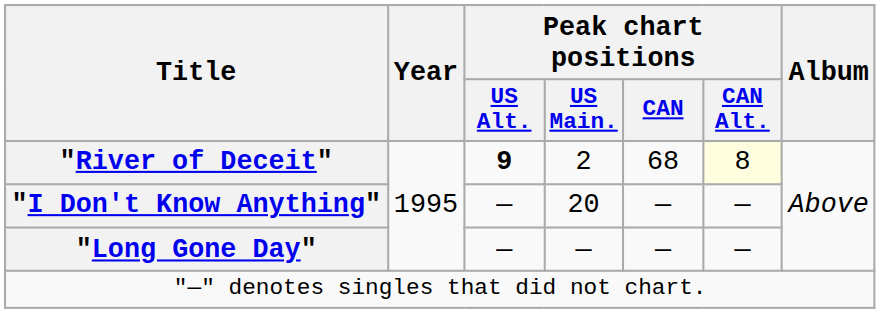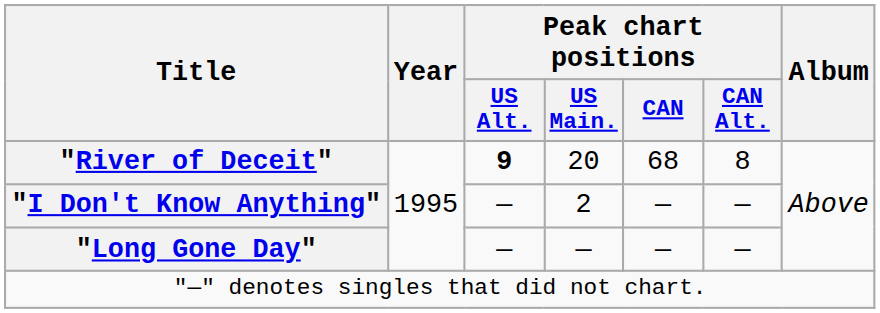 <table class="wikitable plainrowheaders">
 <tr>
 <th rowspan="2">Title</th>
 <th rowspan="2">Year</th>
 <th colspan="4">Peak chart positions</th>
 <th rowspan="2">Album</th>
 </tr>
 <tr>
 <th style="width:3em;font-size:85%"><a href='#'>US Alt.</a><br></th>
 <th style="width:3em;font-size:85%"><a href='#'>US Main.</a><br></th>
 <th style="width:3em;font-size:85%"><a href='#'>CAN</a><br></th>
 <th style="width:3em;font-size:85%"><a href='#'>CAN Alt.</a><br></th>
 </tr>
 <tr>
 <th scope="row">"<a href='#'>River of Deceit</a>"</th>
 <td rowspan="3">1995</td>
 <td align="center"><strong>9</strong></td>
-<td align="center">2</td>
+<td align="center">20</td>
 <td align="center">68</td>
-<td align="center" style="background: lightyellow;">8</td>
+<td align="center">8</td>
 <td rowspan="3"><em>Above</em></td>
 </tr>
 <tr>
 <th scope="row">"<a href='#'>I Don't Know Anything</a>"</th>
 <td align="center">—</td>
-<td align="center">20</td>
+<td align="center">2</td>
 <td align="center">—</td>
 <td align="center">—</td>
 </tr>
 <tr>
 <th scope="row">"<a href='#'>Long Gone Day</a>"</th>
 <td align="center">—</td>
 <td align="center">—</td>
 <td align="center">—</td>
 <td align="center">—</td>
 </tr>
 <tr>
 <td align="center" colspan="7" style="font-size: 85%">"—" denotes singles that did not chart.</td>
 </tr>
 </table>
